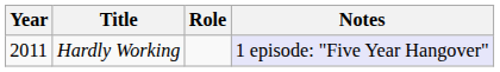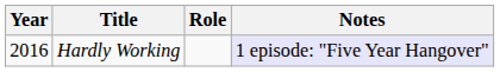 <table class="wikitable sortable">
 <tr>
 <th>Year</th>
 <th>Title</th>
 <th>Role</th>
 <th class="unsortable">Notes</th>
 </tr>
 <tr>
-<td>2011</td>
+<td>2016</td>
 <td><em>Hardly Working</em></td>
 <td></td>
 <td style="background: lavender;">1 episode: "Five Year Hangover"</td>
 </tr>
 </table>
